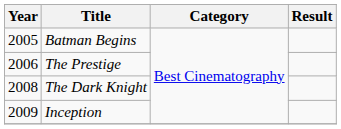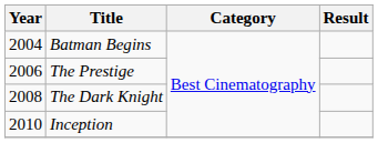 <table class="wikitable">
 <tr>
 <th>Year</th>
 <th>Title</th>
 <th>Category</th>
 <th>Result</th>
 </tr>
 <tr>
-<td>2005</td>
+<td>2004</td>
 <td><em>Batman Begins</em></td>
 <td rowspan=4><a href='#'>Best Cinematography</a></td>
 <td></td>
 </tr>
 <tr>
 <td>2006</td>
 <td><em>The Prestige</em></td>
 <td></td>
 </tr>
 <tr>
 <td>2008</td>
 <td><em>The Dark Knight</em></td>
 <td></td>
 </tr>
 <tr>
-<td>2009</td>
+<td>2010</td>
 <td><em>Inception</em></td>
 <td></td>
 </tr>
 <tr>
 </tr>
 </table>
